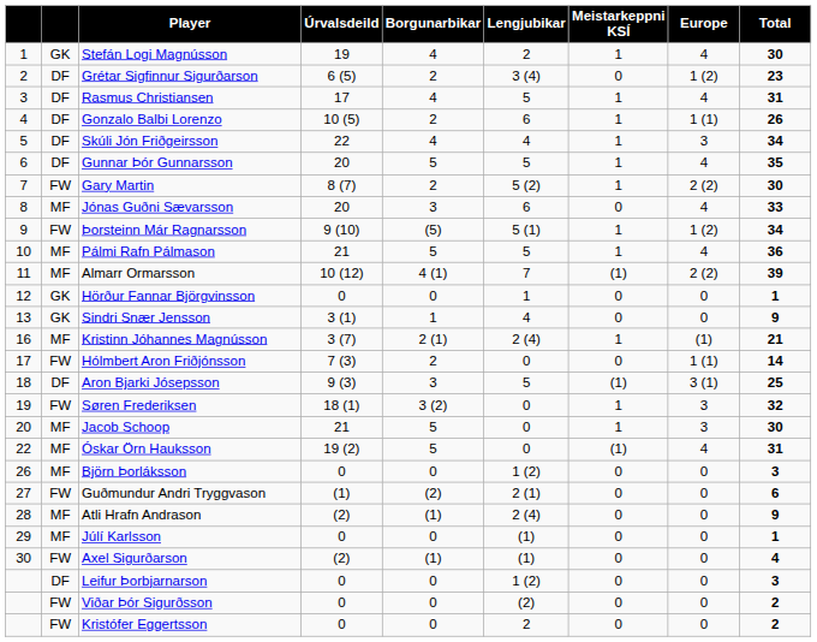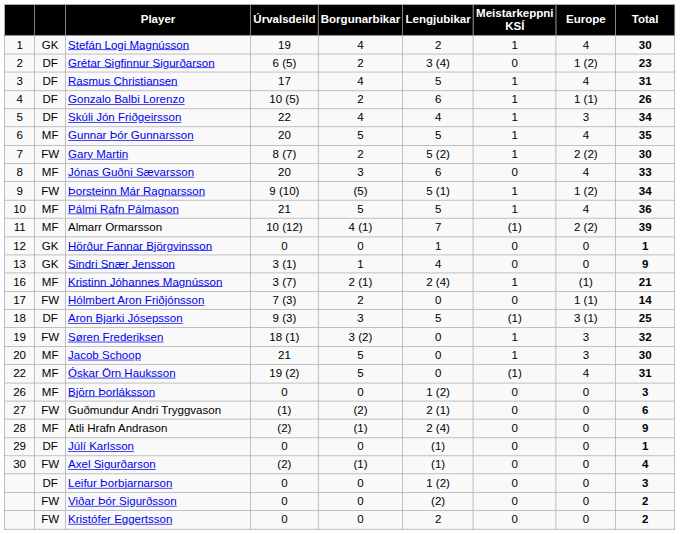 <table class="wikitable" style="text-align:center;">
 <tr>
 <th style="background:#000000; color:white; width:35px;"></th>
 <th style="background:#000000; color:white; width:35px;"></th>
 <th style="background:#000000; color:white; width:250px;">Player</th>
 <th style="background:#000000; color:white; width:75px;">Úrvalsdeild</th>
 <th style="background:#000000; color:white; width:75px;">Borgunarbikar</th>
 <th style="background:#000000; color:white; width:75px;">Lengjubikar</th>
 <th style="background:#000000; color:white; width:75px;">Meistarkeppni KSÍ</th>
 <th style="background:#000000; color:white; width:75px;">Europe</th>
 <th style="background:#000000; color:white; width:75px;"><strong>Total</strong></th>
 </tr>
 <tr>
 <td>1</td>
 <td>GK</td>
 <td align=left> <a href='#'>Stefán Logi Magnússon</a></td>
 <td>19</td>
 <td>4</td>
 <td>2</td>
 <td>1</td>
 <td>4</td>
 <td><strong>30</strong></td>
 </tr>
 <tr>
 <td>2</td>
 <td>DF</td>
 <td align=left> <a href='#'>Grétar Sigfinnur Sigurðarson</a></td>
 <td>6 (5)</td>
 <td>2</td>
 <td>3 (4)</td>
 <td>0</td>
 <td>1 (2)</td>
 <td><strong>23</strong></td>
 </tr>
 <tr>
 <td>3</td>
 <td>DF</td>
 <td align=left> <a href='#'>Rasmus Christiansen</a></td>
 <td>17</td>
 <td>4</td>
 <td>5</td>
 <td>1</td>
 <td>4</td>
 <td><strong>31</strong></td>
 </tr>
 <tr>
 <td>4</td>
 <td>DF</td>
 <td align=left> <a href='#'>Gonzalo Balbi Lorenzo</a></td>
 <td>10 (5)</td>
 <td>2</td>
 <td>6</td>
 <td>1</td>
 <td>1 (1)</td>
 <td><strong>26</strong></td>
 </tr>
 <tr>
 <td>5</td>
 <td>DF</td>
 <td align=left> <a href='#'>Skúli Jón Friðgeirsson</a></td>
 <td>22</td>
 <td>4</td>
 <td>4</td>
 <td>1</td>
 <td>3</td>
 <td><strong>34</strong></td>
 </tr>
 <tr>
 <td>6</td>
-<td>DF</td>
+<td>MF</td>
 <td align=left> <a href='#'>Gunnar Þór Gunnarsson</a></td>
 <td>20</td>
 <td>5</td>
 <td>5</td>
 <td>1</td>
 <td>4</td>
 <td><strong>35</strong></td>
 </tr>
 <tr>
 <td>7</td>
 <td>FW</td>
 <td align=left> <a href='#'>Gary Martin</a></td>
 <td>8 (7)</td>
 <td>2</td>
 <td>5 (2)</td>
 <td>1</td>
 <td>2 (2)</td>
 <td><strong>30</strong></td>
 </tr>
 <tr>
 <td>8</td>
 <td>MF</td>
 <td align=left> <a href='#'>Jónas Guðni Sævarsson</a></td>
 <td>20</td>
 <td>3</td>
 <td>6</td>
 <td>0</td>
 <td>4</td>
 <td><strong>33</strong></td>
 </tr>
 <tr>
 <td>9</td>
 <td>FW</td>
 <td align=left> <a href='#'>Þorsteinn Már Ragnarsson</a></td>
 <td>9 (10)</td>
 <td>(5)</td>
 <td>5 (1)</td>
 <td>1</td>
 <td>1 (2)</td>
 <td><strong>34</strong></td>
 </tr>
 <tr>
 <td>10</td>
 <td>MF</td>
 <td align=left> <a href='#'>Pálmi Rafn Pálmason</a></td>
 <td>21</td>
 <td>5</td>
 <td>5</td>
 <td>1</td>
 <td>4</td>
 <td><strong>36</strong></td>
 </tr>
 <tr>
 <td>11</td>
 <td>MF</td>
 <td align=left> Almarr Ormarsson</td>
 <td>10 (12)</td>
 <td>4 (1)</td>
 <td>7</td>
 <td>(1)</td>
 <td>2 (2)</td>
 <td><strong>39</strong></td>
 </tr>
 <tr>
 <td>12</td>
 <td>GK</td>
 <td align=left> <a href='#'>Hörður Fannar Björgvinsson</a></td>
 <td>0</td>
 <td>0</td>
 <td>1</td>
 <td>0</td>
 <td>0</td>
 <td><strong>1</strong></td>
 </tr>
 <tr>
 <td>13</td>
 <td>GK</td>
 <td align=left> <a href='#'>Sindri Snær Jensson</a></td>
 <td>3 (1)</td>
 <td>1</td>
 <td>4</td>
 <td>0</td>
 <td>0</td>
 <td><strong>9</strong></td>
 </tr>
 <tr>
 <td>16</td>
 <td>MF</td>
 <td align=left> <a href='#'>Kristinn Jóhannes Magnússon</a></td>
 <td>3 (7)</td>
 <td>2 (1)</td>
 <td>2 (4)</td>
 <td>1</td>
 <td>(1)</td>
 <td><strong>21</strong></td>
 </tr>
 <tr>
 <td>17</td>
 <td>FW</td>
 <td align=left> <a href='#'>Hólmbert Aron Friðjónsson</a></td>
 <td>7 (3)</td>
 <td>2</td>
 <td>0</td>
 <td>0</td>
 <td>1 (1)</td>
 <td><strong>14</strong></td>
 </tr>
 <tr>
 <td>18</td>
 <td>DF</td>
 <td align=left> <a href='#'>Aron Bjarki Jósepsson</a></td>
 <td>9 (3)</td>
 <td>3</td>
 <td>5</td>
 <td>(1)</td>
 <td>3 (1)</td>
 <td><strong>25</strong></td>
 </tr>
 <tr>
 <td>19</td>
 <td>FW</td>
 <td align=left> <a href='#'>Søren Frederiksen</a></td>
 <td>18 (1)</td>
 <td>3 (2)</td>
 <td>0</td>
 <td>1</td>
 <td>3</td>
 <td><strong>32</strong></td>
 </tr>
 <tr>
 <td>20</td>
 <td>MF</td>
 <td align=left> <a href='#'>Jacob Schoop</a></td>
 <td>21</td>
 <td>5</td>
 <td>0</td>
 <td>1</td>
 <td>3</td>
 <td><strong>30</strong></td>
 </tr>
 <tr>
 <td>22</td>
 <td>MF</td>
 <td align=left> <a href='#'>Óskar Örn Hauksson</a></td>
 <td>19 (2)</td>
 <td>5</td>
 <td>0</td>
 <td>(1)</td>
 <td>4</td>
 <td><strong>31</strong></td>
 </tr>
 <tr>
 <td>26</td>
 <td>MF</td>
 <td align=left> <a href='#'>Björn Þorláksson</a></td>
 <td>0</td>
 <td>0</td>
 <td>1 (2)</td>
 <td>0</td>
 <td>0</td>
 <td><strong>3</strong></td>
 </tr>
 <tr>
 <td>27</td>
 <td>FW</td>
 <td align=left> Guðmundur Andri Tryggvason</td>
 <td>(1)</td>
 <td>(2)</td>
 <td>2 (1)</td>
 <td>0</td>
 <td>0</td>
 <td><strong>6</strong></td>
 </tr>
 <tr>
 <td>28</td>
 <td>MF</td>
 <td align=left> Atli Hrafn Andrason</td>
 <td>(2)</td>
 <td>(1)</td>
 <td>2 (4)</td>
 <td>0</td>
 <td>0</td>
 <td><strong>9</strong></td>
 </tr>
 <tr>
 <td>29</td>
-<td>MF</td>
+<td>DF</td>
 <td align=left> <a href='#'>Júlí Karlsson</a></td>
 <td>0</td>
 <td>0</td>
 <td>(1)</td>
 <td>0</td>
 <td>0</td>
 <td><strong>1</strong></td>
 </tr>
 <tr>
 <td>30</td>
 <td>FW</td>
 <td align=left> <a href='#'>Axel Sigurðarson</a></td>
 <td>(2)</td>
 <td>(1)</td>
 <td>(1)</td>
 <td>0</td>
 <td>0</td>
 <td><strong>4</strong></td>
 </tr>
 <tr>
 <td></td>
 <td>DF</td>
 <td align=left> <a href='#'>Leifur Þorbjarnarson</a></td>
 <td>0</td>
 <td>0</td>
 <td>1 (2)</td>
 <td>0</td>
 <td>0</td>
 <td><strong>3</strong></td>
 </tr>
 <tr>
 <td></td>
 <td>FW</td>
 <td align=left> <a href='#'>Viðar Þór Sigurðsson</a></td>
 <td>0</td>
 <td>0</td>
 <td>(2)</td>
 <td>0</td>
 <td>0</td>
 <td><strong>2</strong></td>
 </tr>
 <tr>
 <td></td>
 <td>FW</td>
 <td align=left> <a href='#'>Kristófer Eggertsson</a></td>
 <td>0</td>
 <td>0</td>
 <td>2</td>
 <td>0</td>
 <td>0</td>
 <td><strong>2</strong></td>
 </tr>
 </table>
